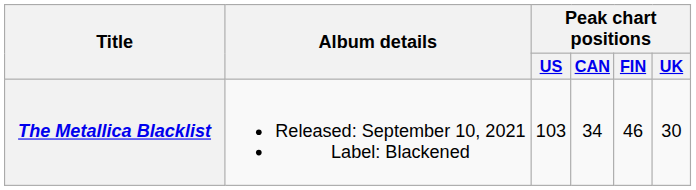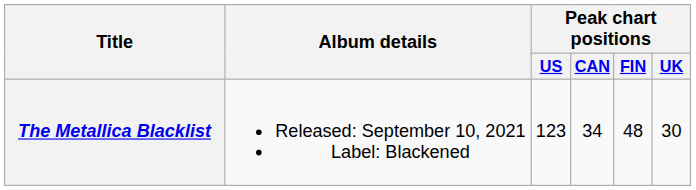 <table class="wikitable plainrowheaders" style="text-align:center;" border="1">
 <tr>
 <th scope="col" rowspan="2" style="width:14em;">Title</th>
 <th scope="col" rowspan="2" style="width:18em;">Album details</th>
 <th scope="col" colspan="4">Peak chart positions</th>
 </tr>
 <tr>
 <th scope="col" style="width:2em;font-size:90%;"><a href='#'>US</a><br></th>
 <th scope="col" style="width:2em;font-size:90%;"><a href='#'>CAN</a><br></th>
 <th scope="col" style="width:2em;font-size:90%;"><a href='#'>FIN</a><br></th>
 <th scope="col" style="width:2em;font-size:90%;"><a href='#'>UK</a></th>
 </tr>
 <tr>
 <th scope="row"><em><a href='#'>The Metallica Blacklist</a></em></th>
 <td><br><ul><li>Released: September 10, 2021</li><li>Label: Blackened</li></ul></td>
-<td>103<br></td>
+<td>123<br></td>
 <td>34<br></td>
-<td>46<br></td>
+<td>48<br></td>
 <td>30<br></td>
 </tr>
 </table>
